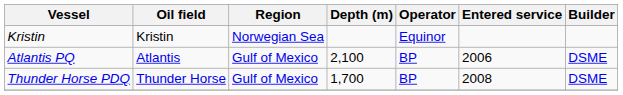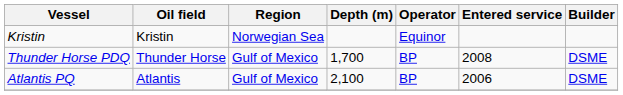 <table border="1" cellspacing="0" cellpadding="5" align="center" class="wikitable sortable">
 <tr>
 <th>Vessel</th>
 <th>Oil field</th>
 <th>Region</th>
 <th>Depth (m)</th>
 <th>Operator</th>
 <th>Entered service</th>
 <th>Builder</th>
 </tr>
 <tr>
 <td><em>Kristin</em></td>
 <td>Kristin</td>
 <td><a href='#'>Norwegian Sea</a></td>
 <td></td>
 <td><a href='#'>Equinor</a></td>
 <td></td>
 <td></td>
 </tr>
 <tr>
+<td><em><a href='#'>Thunder Horse PDQ</a></em></td>
+<td><a href='#'>Thunder Horse</a></td>
+<td><a href='#'>Gulf of Mexico</a></td>
+<td>1,700</td>
+<td><a href='#'>BP</a></td>
+<td>2008</td>
+<td><a href='#'>DSME</a></td>
+</tr>
+<tr>
 <td><em><a href='#'>Atlantis PQ</a></em></td>
 <td><a href='#'>Atlantis</a></td>
 <td><a href='#'>Gulf of Mexico</a></td>
 <td>2,100</td>
 <td><a href='#'>BP</a></td>
 <td>2006</td>
 <td><a href='#'>DSME</a></td>
 </tr>
 <tr>
-<td><em><a href='#'>Thunder Horse PDQ</a></em></td>
-<td><a href='#'>Thunder Horse</a></td>
-<td><a href='#'>Gulf of Mexico</a></td>
-<td>1,700</td>
-<td><a href='#'>BP</a></td>
-<td>2008</td>
-<td><a href='#'>DSME</a></td>
-</tr>
-<tr>
 </tr>
 </table>
